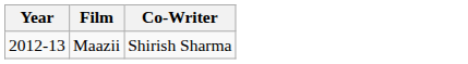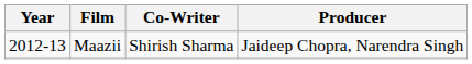 <table class="wikitable">
 <tr>
 <th>Year</th>
 <th>Film</th>
 <th>Co-Writer</th>
+<th>Producer</th>
 </tr>
 <tr>
 <td>2012-13</td>
 <td>Maazii</td>
 <td>Shirish Sharma</td>
+<td>Jaideep Chopra, Narendra Singh</td>
 </tr>
 </table>
